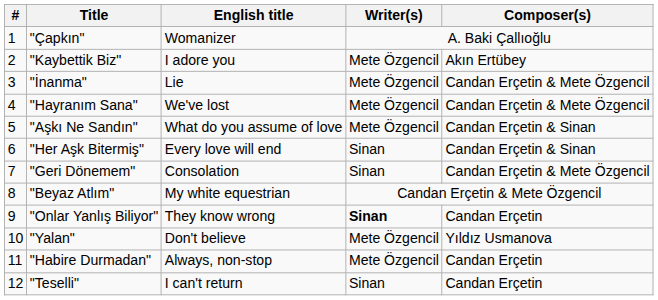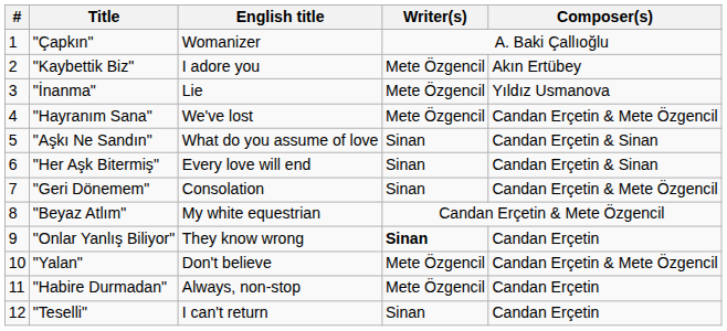 <table class="wikitable">
 <tr>
 <th>#</th>
 <th>Title</th>
 <th>English title</th>
 <th>Writer(s)</th>
 <th>Composer(s)</th>
 </tr>
 <tr>
 <td>1</td>
 <td>"Çapkın"</td>
 <td>Womanizer</td>
 <td colspan="2" style="text-align:center">A. Baki Çallıoğlu</td>
 </tr>
 <tr>
 <td>2</td>
 <td>"Kaybettik Biz"</td>
 <td>I adore you</td>
 <td>Mete Özgencil</td>
 <td>Akın Ertübey</td>
 </tr>
 <tr>
 <td>3</td>
 <td>"İnanma"</td>
 <td>Lie</td>
 <td>Mete Özgencil</td>
-<td>Candan Erçetin & Mete Özgencil</td>
+<td>Yıldız Usmanova</td>
 </tr>
 <tr>
 <td>4</td>
 <td>"Hayranım Sana"</td>
 <td>We've lost</td>
 <td>Mete Özgencil</td>
 <td>Candan Erçetin & Mete Özgencil</td>
 </tr>
 <tr>
 <td>5</td>
 <td>"Aşkı Ne Sandın"</td>
 <td>What do you assume of love</td>
-<td>Mete Özgencil</td>
+<td>Sinan</td>
 <td>Candan Erçetin & Sinan</td>
 </tr>
 <tr>
 <td>6</td>
 <td>"Her Aşk Bitermiş"</td>
 <td>Every love will end</td>
 <td>Sinan</td>
 <td>Candan Erçetin & Sinan</td>
 </tr>
 <tr>
 <td>7</td>
 <td>"Geri Dönemem"</td>
 <td>Consolation</td>
 <td>Sinan</td>
 <td>Candan Erçetin & Mete Özgencil</td>
 </tr>
 <tr>
 <td>8</td>
 <td>"Beyaz Atlım"</td>
 <td>My white equestrian</td>
 <td colspan="2" style="text-align:center">Candan Erçetin & Mete Özgencil</td>
 </tr>
 <tr>
 <td>9</td>
 <td>"Onlar Yanlış Biliyor"</td>
 <td>They know wrong</td>
 <td><strong>Sinan</strong></td>
 <td>Candan Erçetin</td>
 </tr>
 <tr>
 <td>10</td>
 <td>"Yalan"</td>
 <td>Don't believe</td>
 <td>Mete Özgencil</td>
-<td>Yıldız Usmanova</td>
+<td>Candan Erçetin & Mete Özgencil</td>
 </tr>
 <tr>
 <td>11</td>
 <td>"Habire Durmadan"</td>
 <td>Always, non-stop</td>
 <td>Mete Özgencil</td>
 <td>Candan Erçetin</td>
 </tr>
 <tr>
 <td>12</td>
 <td>"Teselli"</td>
 <td>I can't return</td>
 <td>Sinan</td>
 <td>Candan Erçetin</td>
 </tr>
 </table>
